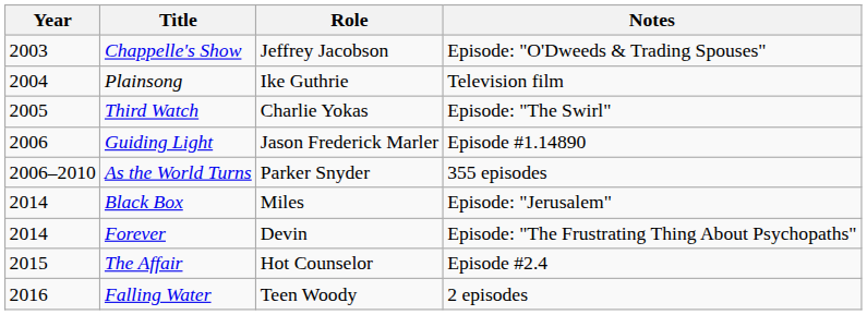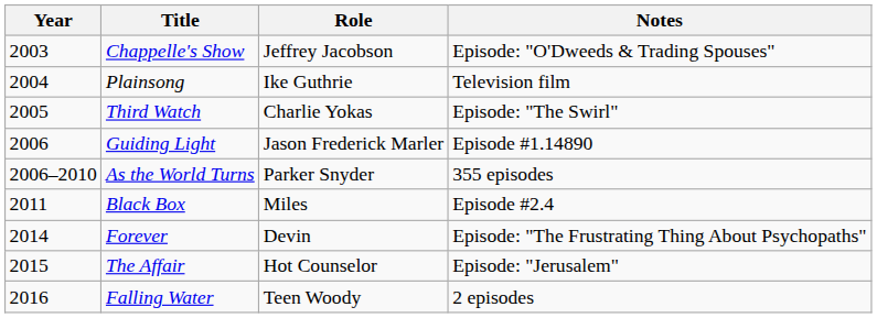 <table class="wikitable sortable">
 <tr>
 <th>Year</th>
 <th>Title</th>
 <th>Role</th>
 <th>Notes</th>
 </tr>
 <tr>
 <td>2003</td>
 <td><em><a href='#'>Chappelle's Show</a></em></td>
 <td>Jeffrey Jacobson</td>
 <td>Episode: "O'Dweeds & Trading Spouses"</td>
 </tr>
 <tr>
 <td>2004</td>
 <td><em>Plainsong</em></td>
 <td>Ike Guthrie</td>
 <td>Television film</td>
 </tr>
 <tr>
 <td>2005</td>
 <td><em><a href='#'>Third Watch</a></em></td>
 <td>Charlie Yokas</td>
 <td>Episode: "The Swirl"</td>
 </tr>
 <tr>
 <td>2006</td>
 <td><em><a href='#'>Guiding Light</a></em></td>
 <td>Jason Frederick Marler</td>
 <td>Episode #1.14890</td>
 </tr>
 <tr>
 <td>2006–2010</td>
 <td><em><a href='#'>As the World Turns</a></em></td>
 <td>Parker Snyder</td>
 <td>355 episodes</td>
 </tr>
 <tr>
-<td>2014</td>
+<td>2011</td>
 <td><a href='#'><em>Black Box</em></a></td>
 <td>Miles</td>
-<td>Episode: "Jerusalem"</td>
+<td>Episode #2.4</td>
 </tr>
 <tr>
 <td>2014</td>
 <td><a href='#'><em>Forever</em></a></td>
 <td>Devin</td>
 <td>Episode: "The Frustrating Thing About Psychopaths"</td>
 </tr>
 <tr>
 <td>2015</td>
 <td><a href='#'><em>The Affair</em></a></td>
 <td>Hot Counselor</td>
-<td>Episode #2.4</td>
+<td>Episode: "Jerusalem"</td>
 </tr>
 <tr>
 <td>2016</td>
 <td><a href='#'><em>Falling Water</em></a></td>
 <td>Teen Woody</td>
 <td>2 episodes</td>
 </tr>
 </table>
